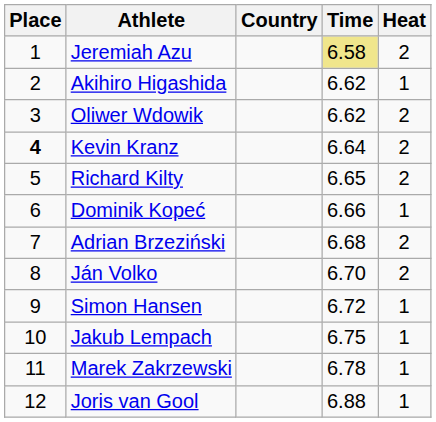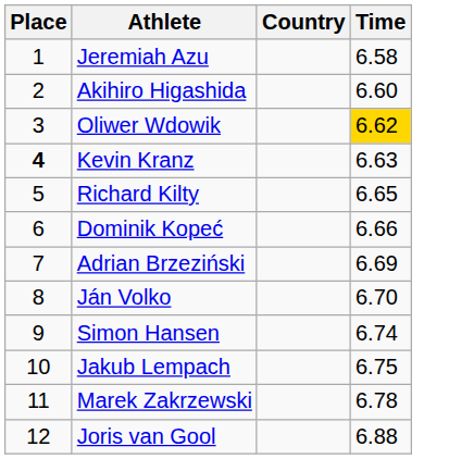 <table class="wikitable">
 <tr>
 <th>Place</th>
 <th>Athlete</th>
 <th>Country</th>
 <th>Time</th>
-<th>Heat</th>
 </tr>
 <tr>
 <td align=center>1</td>
 <td><a href='#'>Jeremiah Azu</a></td>
 <td></td>
-<td style="background: khaki;">6.58</td>
-<td align=center>2</td>
+<td>6.58</td>
 </tr>
 <tr>
 <td align=center>2</td>
 <td><a href='#'>Akihiro Higashida</a></td>
 <td></td>
-<td>6.62</td>
-<td align=center>1</td>
+<td>6.60</td>
 </tr>
 <tr>
 <td align=center>3</td>
 <td><a href='#'>Oliwer Wdowik</a></td>
 <td></td>
-<td>6.62</td>
-<td align=center>2</td>
+<td style="background: gold;">6.62</td>
 </tr>
 <tr>
 <td align=center><strong>4</strong></td>
 <td><a href='#'>Kevin Kranz</a></td>
 <td></td>
-<td>6.64</td>
-<td align=center>2</td>
+<td>6.63</td>
 </tr>
 <tr>
 <td align=center>5</td>
 <td><a href='#'>Richard Kilty</a></td>
 <td></td>
 <td>6.65</td>
-<td align=center>2</td>
 </tr>
 <tr>
 <td align=center>6</td>
 <td><a href='#'>Dominik Kopeć</a></td>
 <td></td>
 <td>6.66</td>
-<td align=center>1</td>
 </tr>
 <tr>
 <td align=center>7</td>
 <td><a href='#'>Adrian Brzeziński</a></td>
 <td></td>
-<td>6.68</td>
-<td align=center>2</td>
+<td>6.69</td>
 </tr>
 <tr>
 <td align=center>8</td>
 <td><a href='#'>Ján Volko</a></td>
 <td></td>
 <td>6.70</td>
-<td align=center>2</td>
 </tr>
 <tr>
 <td align=center>9</td>
 <td><a href='#'>Simon Hansen</a></td>
 <td></td>
-<td>6.72</td>
-<td align=center>1</td>
+<td>6.74</td>
 </tr>
 <tr>
 <td align=center>10</td>
 <td><a href='#'>Jakub Lempach</a></td>
 <td></td>
 <td>6.75</td>
-<td align=center>1</td>
 </tr>
 <tr>
 <td align=center>11</td>
 <td><a href='#'>Marek Zakrzewski</a></td>
 <td></td>
 <td>6.78</td>
-<td align=center>1</td>
 </tr>
 <tr>
 <td align=center>12</td>
 <td><a href='#'>Joris van Gool</a></td>
 <td></td>
 <td>6.88</td>
-<td align=center>1</td>
 </tr>
 </table>
